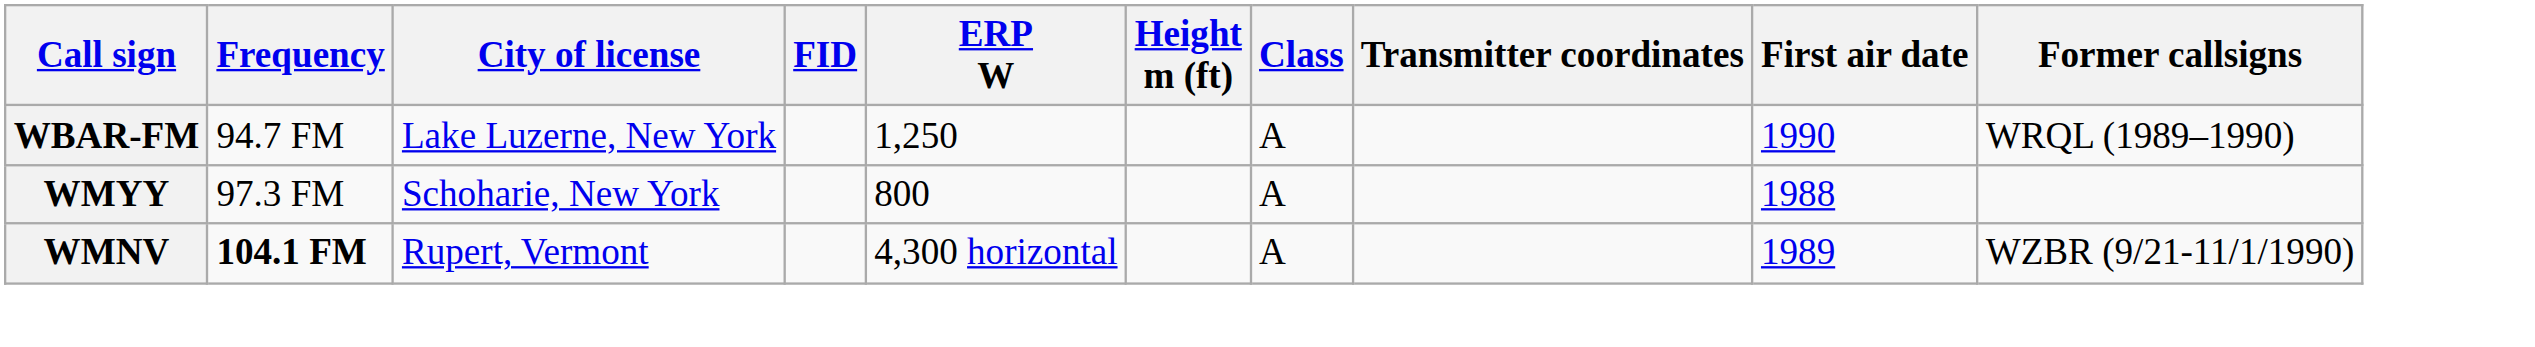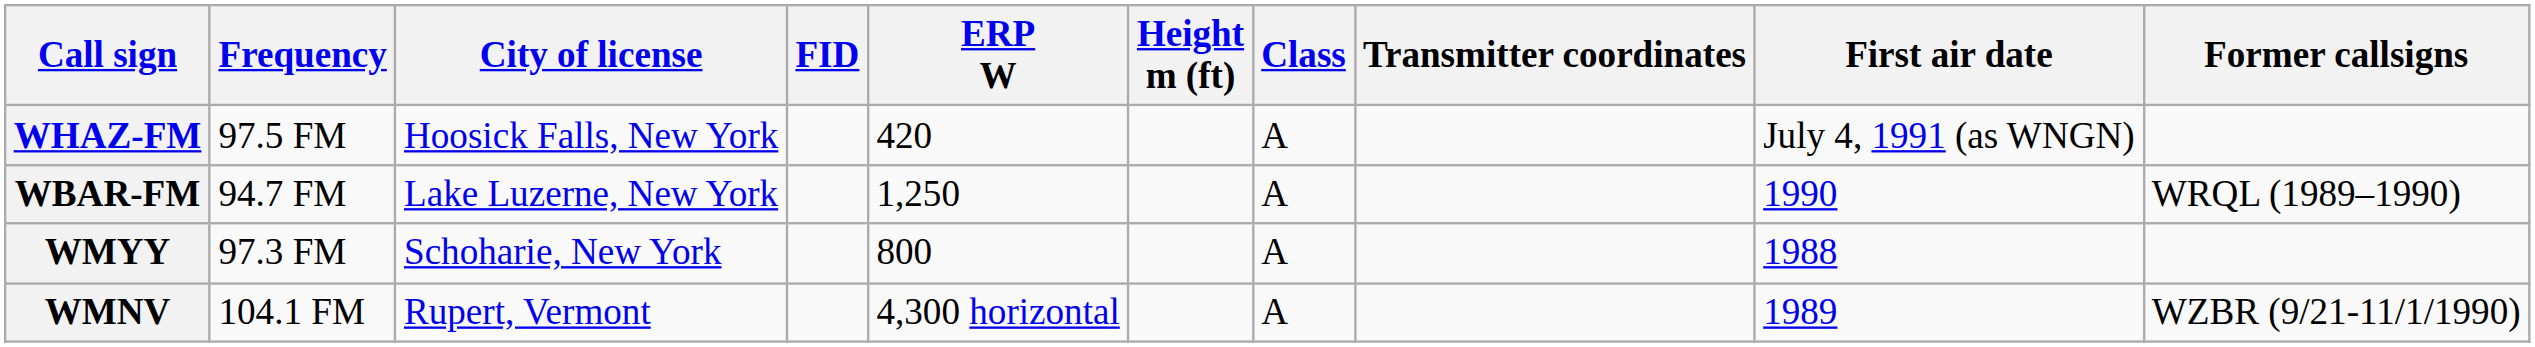 <table class="wikitable sortable">
 <tr>
 <th scope="column"><a href='#'>Call sign</a></th>
 <th scope="column" data-sort-type="number"><a href='#'>Frequency</a></th>
 <th scope="column"><a href='#'>City of license</a></th>
 <th scope="column" data-sort-type="number"><a href='#'>FID</a></th>
 <th scope="column" data-sort-type="number"><a href='#'>ERP</a><br>W</th>
 <th scope="column" data-sort-type="number"><a href='#'>Height</a><br>m (ft)</th>
 <th scope="column"><a href='#'>Class</a></th>
 <th scope="column" class="unsortable">Transmitter coordinates</th>
 <th scope="column" class="unsortable">First air date</th>
 <th scope="column" class="unsortable">Former callsigns</th>
+</tr>
+<tr>
+<th scope="row"><a href='#'>WHAZ-FM</a></th>
+<td>97.5 FM</td>
+<td><a href='#'>Hoosick Falls, New York</a></td>
+<td></td>
+<td>420</td>
+<td></td>
+<td>A</td>
+<td></td>
+<td>July 4, <a href='#'>1991</a> (as WNGN)</td>
+<td></td>
 </tr>
 <tr>
 <th scope="row">WBAR-FM</th>
 <td>94.7 FM</td>
 <td><a href='#'>Lake Luzerne, New York</a></td>
 <td></td>
 <td>1,250</td>
 <td></td>
 <td>A</td>
 <td></td>
 <td><a href='#'>1990</a></td>
 <td>WRQL (1989–1990)</td>
 </tr>
 <tr>
 <th scope="row">WMYY</th>
 <td>97.3 FM</td>
 <td><a href='#'>Schoharie, New York</a></td>
 <td></td>
 <td>800</td>
 <td></td>
 <td>A</td>
 <td></td>
 <td><a href='#'>1988</a></td>
 <td></td>
 </tr>
 <tr>
 <th scope="row">WMNV</th>
-<td><strong>104.1 FM</strong></td>
+<td>104.1 FM</td>
 <td><a href='#'>Rupert, Vermont</a></td>
 <td></td>
 <td>4,300 <a href='#'>horizontal</a></td>
 <td></td>
 <td>A</td>
 <td></td>
 <td><a href='#'>1989</a></td>
 <td>WZBR (9/21-11/1/1990)</td>
 </tr>
 </table>
